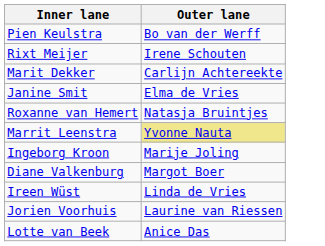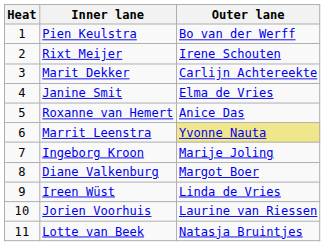 <table class="wikitable">
 <tr>
+<th>Heat</th>
 <th>Inner lane</th>
 <th>Outer lane</th>
 </tr>
 <tr>
+<td align=center>1</td>
 <td><a href='#'>Pien Keulstra</a></td>
 <td><a href='#'>Bo van der Werff</a></td>
 </tr>
 <tr>
+<td align=center>2</td>
 <td><a href='#'>Rixt Meijer</a></td>
 <td><a href='#'>Irene Schouten</a></td>
 </tr>
 <tr>
+<td align=center>3</td>
 <td><a href='#'>Marit Dekker</a></td>
 <td><a href='#'>Carlijn Achtereekte</a></td>
 </tr>
 <tr>
+<td align=center>4</td>
 <td><a href='#'>Janine Smit</a></td>
 <td><a href='#'>Elma de Vries</a></td>
 </tr>
 <tr>
+<td align=center>5</td>
 <td><a href='#'>Roxanne van Hemert</a></td>
-<td><a href='#'>Natasja Bruintjes</a></td>
+<td><a href='#'>Anice Das</a></td>
 </tr>
 <tr>
+<td align=center>6</td>
 <td><a href='#'>Marrit Leenstra</a></td>
 <td style="background: khaki;"><a href='#'>Yvonne Nauta</a></td>
 </tr>
 <tr>
+<td align=center>7</td>
 <td><a href='#'>Ingeborg Kroon</a></td>
 <td><a href='#'>Marije Joling</a></td>
 </tr>
 <tr>
+<td align=center>8</td>
 <td><a href='#'>Diane Valkenburg</a></td>
 <td><a href='#'>Margot Boer</a></td>
 </tr>
 <tr>
+<td align=center>9</td>
 <td><a href='#'>Ireen Wüst</a></td>
 <td><a href='#'>Linda de Vries</a></td>
 </tr>
 <tr>
+<td align=center>10</td>
 <td><a href='#'>Jorien Voorhuis</a></td>
 <td><a href='#'>Laurine van Riessen</a></td>
 </tr>
 <tr>
+<td align=center>11</td>
 <td><a href='#'>Lotte van Beek</a></td>
-<td><a href='#'>Anice Das</a></td>
+<td><a href='#'>Natasja Bruintjes</a></td>
 </tr>
 </table>
